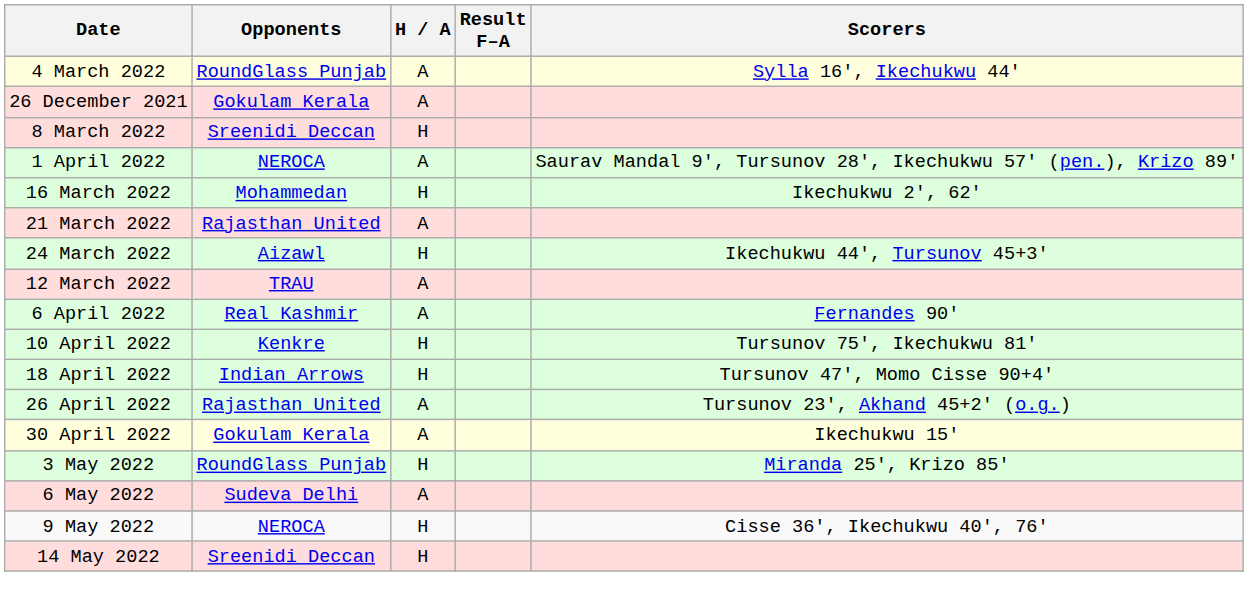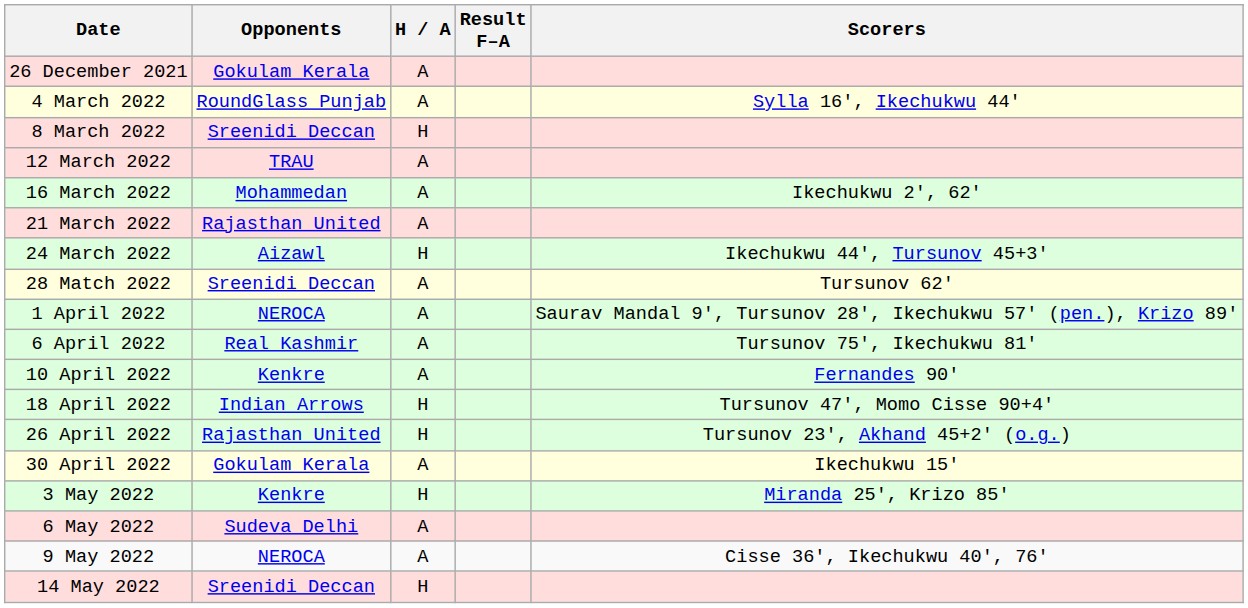 <table class="wikitable" style="text-align:center">
 <tr>
 <th>Date</th>
 <th>Opponents</th>
 <th>H / A</th>
 <th>Result<br>F–A</th>
 <th>Scorers</th>
+</tr>
+<tr style="background:#ffdddd">
+<td>26 December 2021</td>
+<td><a href='#'>Gokulam Kerala</a></td>
+<td>A</td>
+<td></td>
+<td></td>
 </tr>
 <tr style="background:#ffffdd">
 <td>4 March 2022</td>
 <td><a href='#'>RoundGlass Punjab</a></td>
 <td>A</td>
 <td></td>
 <td><a href='#'>Sylla</a> 16', <a href='#'>Ikechukwu</a> 44'</td>
 </tr>
 <tr style="background:#ffdddd">
-<td>26 December 2021</td>
-<td><a href='#'>Gokulam Kerala</a></td>
-<td>A</td>
-<td></td>
-<td></td>
-</tr>
-<tr style="background:#ffdddd">
 <td>8 March 2022</td>
 <td><a href='#'>Sreenidi Deccan</a></td>
 <td>H</td>
 <td></td>
 <td></td>
 </tr>
-<tr style="background:#ddffdd">
-<td>1 April 2022</td>
-<td><a href='#'>NEROCA</a></td>
+<tr style="background:#ffdddd">
+<td>12 March 2022</td>
+<td><a href='#'>TRAU</a></td>
 <td>A</td>
 <td></td>
-<td>Saurav Mandal 9', Tursunov 28', Ikechukwu 57' (<a href='#'>pen.</a>), <a href='#'>Krizo</a> 89'</td>
+<td></td>
 </tr>
 <tr style="background:#ddffdd">
 <td>16 March 2022</td>
 <td><a href='#'>Mohammedan</a></td>
-<td>H</td>
+<td>A</td>
 <td></td>
 <td>Ikechukwu 2', 62'</td>
 </tr>
 <tr style="background:#ffdddd">
 <td>21 March 2022</td>
 <td><a href='#'>Rajasthan United</a></td>
 <td>A</td>
 <td></td>
 <td></td>
 </tr>
 <tr style="background:#ddffdd">
 <td>24 March 2022</td>
 <td><a href='#'>Aizawl</a></td>
 <td>H</td>
 <td></td>
 <td>Ikechukwu 44', <a href='#'>Tursunov</a> 45+3'</td>
 </tr>
-<tr style="background:#ffdddd">
-<td>12 March 2022</td>
-<td><a href='#'>TRAU</a></td>
+<tr style="background:#ffffdd">
+<td>28 Match 2022</td>
+<td><a href='#'>Sreenidi Deccan</a></td>
 <td>A</td>
 <td></td>
+<td>Tursunov 62'</td>
+</tr>
+<tr style="background:#ddffdd">
+<td>1 April 2022</td>
+<td><a href='#'>NEROCA</a></td>
+<td>A</td>
 <td></td>
+<td>Saurav Mandal 9', Tursunov 28', Ikechukwu 57' (<a href='#'>pen.</a>), <a href='#'>Krizo</a> 89'</td>
 </tr>
 <tr style="background:#ddffdd">
 <td>6 April 2022</td>
 <td><a href='#'>Real Kashmir</a></td>
 <td>A</td>
 <td></td>
-<td><a href='#'>Fernandes</a> 90'</td>
+<td>Tursunov 75', Ikechukwu 81'</td>
 </tr>
 <tr style="background:#ddffdd">
 <td>10 April 2022</td>
 <td><a href='#'>Kenkre</a></td>
-<td>H</td>
+<td>A</td>
 <td></td>
-<td>Tursunov 75', Ikechukwu 81'</td>
+<td><a href='#'>Fernandes</a> 90'</td>
 </tr>
 <tr style="background:#ddffdd">
 <td>18 April 2022</td>
 <td><a href='#'>Indian Arrows</a></td>
 <td>H</td>
 <td></td>
 <td>Tursunov 47', Momo Cisse 90+4'</td>
 </tr>
 <tr style="background:#ddffdd">
 <td>26 April 2022</td>
 <td><a href='#'>Rajasthan United</a></td>
-<td>A</td>
+<td>H</td>
 <td></td>
 <td>Tursunov 23', <a href='#'>Akhand</a> 45+2' (<a href='#'>o.g.</a>)</td>
 </tr>
 <tr style="background:#ffffdd">
 <td>30 April 2022</td>
 <td><a href='#'>Gokulam Kerala</a></td>
 <td>A</td>
 <td></td>
 <td>Ikechukwu 15'</td>
 </tr>
 <tr style="background:#ddffdd">
 <td>3 May 2022</td>
-<td><a href='#'>RoundGlass Punjab</a></td>
+<td><a href='#'>Kenkre</a></td>
 <td>H</td>
 <td></td>
 <td><a href='#'>Miranda</a> 25', Krizo 85'</td>
 </tr>
 <tr style="background:#ffdddd">
 <td>6 May 2022</td>
 <td><a href='#'>Sudeva Delhi</a></td>
 <td>A</td>
 <td></td>
 <td></td>
 </tr>
 <tr>
 <td>9 May 2022</td>
 <td><a href='#'>NEROCA</a></td>
-<td>H</td>
+<td>A</td>
 <td></td>
 <td>Cisse 36', Ikechukwu 40', 76'</td>
 </tr>
 <tr style="background:#ffdddd">
 <td>14 May 2022</td>
 <td><a href='#'>Sreenidi Deccan</a></td>
 <td>H</td>
 <td></td>
 <td></td>
 </tr>
 </table>
